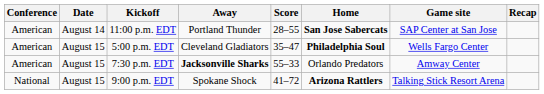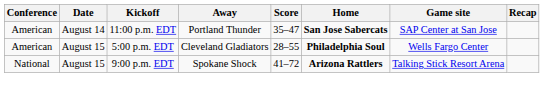 <table class="wikitable" style="font-size: 95%;">
 <tr>
 <th>Conference</th>
 <th>Date</th>
 <th>Kickoff</th>
 <th>Away</th>
 <th>Score</th>
 <th>Home</th>
 <th>Game site</th>
 <th>Recap</th>
 </tr>
 <tr>
 <td align="center">American</td>
 <td align="center">August 14</td>
 <td align="center">11:00 p.m. <a href='#'>EDT</a></td>
 <td align="center">Portland Thunder</td>
-<td align="center">28–55</td>
+<td align="center">35–47</td>
 <td align="center"><strong>San Jose Sabercats</strong></td>
 <td align="center"><a href='#'>SAP Center at San Jose</a></td>
 <td align="center"></td>
 </tr>
 <tr>
 <td align="center">American</td>
 <td align="center">August 15</td>
 <td align="center">5:00 p.m. <a href='#'>EDT</a></td>
 <td align="center">Cleveland Gladiators</td>
-<td align="center">35–47</td>
+<td align="center">28–55</td>
 <td align="center"><strong>Philadelphia Soul</strong></td>
 <td align="center"><a href='#'>Wells Fargo Center</a></td>
-<td align="center"></td>
-</tr>
-<tr>
-<td align="center">American</td>
-<td align="center">August 15</td>
-<td align="center">7:30 p.m. <a href='#'>EDT</a></td>
-<td align="center"><strong>Jacksonville Sharks</strong></td>
-<td align="center">55–33</td>
-<td align="center">Orlando Predators</td>
-<td align="center"><a href='#'>Amway Center</a></td>
 <td align="center"></td>
 </tr>
 <tr>
 <td align="center">National</td>
 <td align="center">August 15</td>
 <td align="center">9:00 p.m. <a href='#'>EDT</a></td>
 <td align="center">Spokane Shock</td>
 <td align="center">41–72</td>
 <td align="center"><strong>Arizona Rattlers</strong></td>
 <td align="center"><a href='#'>Talking Stick Resort Arena</a></td>
 <td align="center"></td>
 </tr>
 </table>
